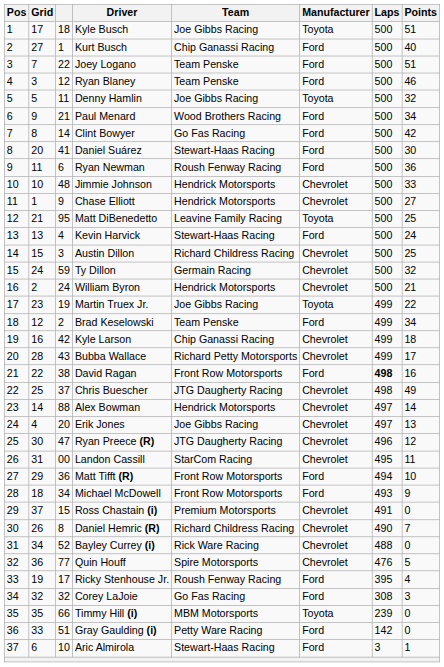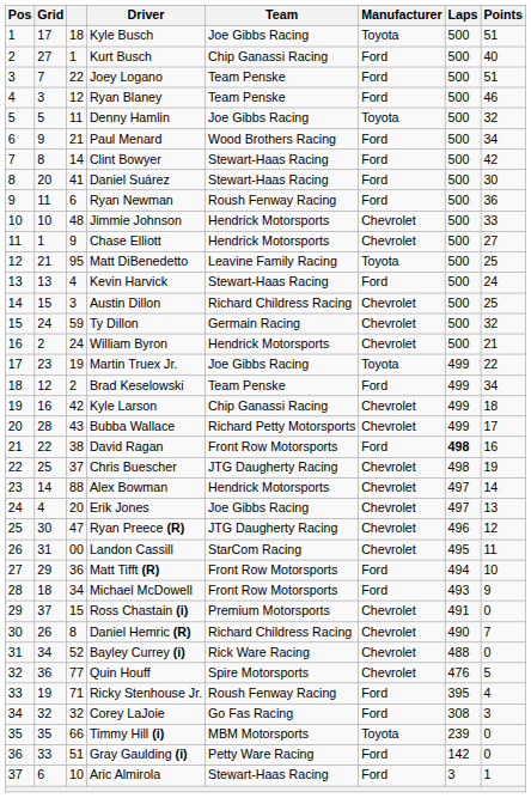 <table class="wikitable" style="font-size:98%">
 <tr>
 <th>Pos</th>
 <th>Grid</th>
 <th></th>
 <th>Driver</th>
 <th>Team</th>
 <th>Manufacturer</th>
 <th>Laps</th>
 <th>Points</th>
 </tr>
 <tr>
 <td>1</td>
 <td>17</td>
 <td>18</td>
 <td>Kyle Busch</td>
 <td>Joe Gibbs Racing</td>
 <td>Toyota</td>
 <td>500</td>
 <td>51</td>
 </tr>
 <tr>
 <td>2</td>
 <td>27</td>
 <td>1</td>
 <td>Kurt Busch</td>
 <td>Chip Ganassi Racing</td>
 <td>Ford</td>
 <td>500</td>
 <td>40</td>
 </tr>
 <tr>
 <td>3</td>
 <td>7</td>
 <td>22</td>
 <td>Joey Logano</td>
 <td>Team Penske</td>
 <td>Ford</td>
 <td>500</td>
 <td>51</td>
 </tr>
 <tr>
 <td>4</td>
 <td>3</td>
 <td>12</td>
 <td>Ryan Blaney</td>
 <td>Team Penske</td>
 <td>Ford</td>
 <td>500</td>
 <td>46</td>
 </tr>
 <tr>
 <td>5</td>
 <td>5</td>
 <td>11</td>
 <td>Denny Hamlin</td>
 <td>Joe Gibbs Racing</td>
 <td>Toyota</td>
 <td>500</td>
 <td>32</td>
 </tr>
 <tr>
 <td>6</td>
 <td>9</td>
 <td>21</td>
 <td>Paul Menard</td>
 <td>Wood Brothers Racing</td>
 <td>Ford</td>
 <td>500</td>
 <td>34</td>
 </tr>
 <tr>
 <td>7</td>
 <td>8</td>
 <td>14</td>
 <td>Clint Bowyer</td>
-<td>Go Fas Racing</td>
+<td>Stewart-Haas Racing</td>
 <td>Ford</td>
 <td>500</td>
 <td>42</td>
 </tr>
 <tr>
 <td>8</td>
 <td>20</td>
 <td>41</td>
 <td>Daniel Suárez</td>
 <td>Stewart-Haas Racing</td>
 <td>Ford</td>
 <td>500</td>
 <td>30</td>
 </tr>
 <tr>
 <td>9</td>
 <td>11</td>
 <td>6</td>
 <td>Ryan Newman</td>
 <td>Roush Fenway Racing</td>
 <td>Ford</td>
 <td>500</td>
 <td>36</td>
 </tr>
 <tr>
 <td>10</td>
 <td>10</td>
 <td>48</td>
 <td>Jimmie Johnson</td>
 <td>Hendrick Motorsports</td>
 <td>Chevrolet</td>
 <td>500</td>
 <td>33</td>
 </tr>
 <tr>
 <td>11</td>
 <td>1</td>
 <td>9</td>
 <td>Chase Elliott</td>
 <td>Hendrick Motorsports</td>
 <td>Chevrolet</td>
 <td>500</td>
 <td>27</td>
 </tr>
 <tr>
 <td>12</td>
 <td>21</td>
 <td>95</td>
 <td>Matt DiBenedetto</td>
 <td>Leavine Family Racing</td>
 <td>Toyota</td>
 <td>500</td>
 <td>25</td>
 </tr>
 <tr>
 <td>13</td>
 <td>13</td>
 <td>4</td>
 <td>Kevin Harvick</td>
 <td>Stewart-Haas Racing</td>
 <td>Ford</td>
 <td>500</td>
 <td>24</td>
 </tr>
 <tr>
 <td>14</td>
 <td>15</td>
 <td>3</td>
 <td>Austin Dillon</td>
 <td>Richard Childress Racing</td>
 <td>Chevrolet</td>
 <td>500</td>
 <td>25</td>
 </tr>
 <tr>
 <td>15</td>
 <td>24</td>
 <td>59</td>
 <td>Ty Dillon</td>
 <td>Germain Racing</td>
 <td>Chevrolet</td>
 <td>500</td>
 <td>32</td>
 </tr>
 <tr>
 <td>16</td>
 <td>2</td>
 <td>24</td>
 <td>William Byron</td>
 <td>Hendrick Motorsports</td>
 <td>Chevrolet</td>
 <td>500</td>
 <td>21</td>
 </tr>
 <tr>
 <td>17</td>
 <td>23</td>
 <td>19</td>
 <td>Martin Truex Jr.</td>
 <td>Joe Gibbs Racing</td>
 <td>Toyota</td>
 <td>499</td>
 <td>22</td>
 </tr>
 <tr>
 <td>18</td>
 <td>12</td>
 <td>2</td>
 <td>Brad Keselowski</td>
 <td>Team Penske</td>
 <td>Ford</td>
 <td>499</td>
 <td>34</td>
 </tr>
 <tr>
 <td>19</td>
 <td>16</td>
 <td>42</td>
 <td>Kyle Larson</td>
 <td>Chip Ganassi Racing</td>
 <td>Chevrolet</td>
 <td>499</td>
 <td>18</td>
 </tr>
 <tr>
 <td>20</td>
 <td>28</td>
 <td>43</td>
 <td>Bubba Wallace</td>
 <td>Richard Petty Motorsports</td>
 <td>Chevrolet</td>
 <td>499</td>
 <td>17</td>
 </tr>
 <tr>
 <td>21</td>
 <td>22</td>
 <td>38</td>
 <td>David Ragan</td>
 <td>Front Row Motorsports</td>
 <td>Ford</td>
 <td><strong>498</strong></td>
 <td>16</td>
 </tr>
 <tr>
 <td>22</td>
 <td>25</td>
 <td>37</td>
 <td>Chris Buescher</td>
 <td>JTG Daugherty Racing</td>
 <td>Chevrolet</td>
 <td>498</td>
-<td>49</td>
+<td>19</td>
 </tr>
 <tr>
 <td>23</td>
 <td>14</td>
 <td>88</td>
 <td>Alex Bowman</td>
 <td>Hendrick Motorsports</td>
 <td>Chevrolet</td>
 <td>497</td>
 <td>14</td>
 </tr>
 <tr>
 <td>24</td>
 <td>4</td>
 <td>20</td>
 <td>Erik Jones</td>
 <td>Joe Gibbs Racing</td>
 <td>Chevrolet</td>
 <td>497</td>
 <td>13</td>
 </tr>
 <tr>
 <td>25</td>
 <td>30</td>
 <td>47</td>
 <td>Ryan Preece <strong>(R)</strong></td>
 <td>JTG Daugherty Racing</td>
 <td>Chevrolet</td>
 <td>496</td>
 <td>12</td>
 </tr>
 <tr>
 <td>26</td>
 <td>31</td>
 <td>00</td>
 <td>Landon Cassill</td>
 <td>StarCom Racing</td>
 <td>Chevrolet</td>
 <td>495</td>
 <td>11</td>
 </tr>
 <tr>
 <td>27</td>
 <td>29</td>
 <td>36</td>
 <td>Matt Tifft <strong>(R)</strong></td>
 <td>Front Row Motorsports</td>
 <td>Ford</td>
 <td>494</td>
 <td>10</td>
 </tr>
 <tr>
 <td>28</td>
 <td>18</td>
 <td>34</td>
 <td>Michael McDowell</td>
 <td>Front Row Motorsports</td>
 <td>Ford</td>
 <td>493</td>
 <td>9</td>
 </tr>
 <tr>
 <td>29</td>
 <td>37</td>
 <td>15</td>
 <td>Ross Chastain <strong>(i)</strong></td>
 <td>Premium Motorsports</td>
 <td>Chevrolet</td>
 <td>491</td>
 <td>0</td>
 </tr>
 <tr>
 <td>30</td>
 <td>26</td>
 <td>8</td>
 <td>Daniel Hemric <strong>(R)</strong></td>
 <td>Richard Childress Racing</td>
 <td>Chevrolet</td>
 <td>490</td>
 <td>7</td>
 </tr>
 <tr>
 <td>31</td>
 <td>34</td>
 <td>52</td>
 <td>Bayley Currey <strong>(i)</strong></td>
 <td>Rick Ware Racing</td>
 <td>Chevrolet</td>
 <td>488</td>
 <td>0</td>
 </tr>
 <tr>
 <td>32</td>
 <td>36</td>
 <td>77</td>
 <td>Quin Houff</td>
 <td>Spire Motorsports</td>
 <td>Chevrolet</td>
 <td>476</td>
 <td>5</td>
 </tr>
 <tr>
 <td>33</td>
 <td>19</td>
-<td>17</td>
+<td>71</td>
 <td>Ricky Stenhouse Jr.</td>
 <td>Roush Fenway Racing</td>
 <td>Ford</td>
 <td>395</td>
 <td>4</td>
 </tr>
 <tr>
 <td>34</td>
 <td>32</td>
 <td>32</td>
 <td>Corey LaJoie</td>
 <td>Go Fas Racing</td>
 <td>Ford</td>
 <td>308</td>
 <td>3</td>
 </tr>
 <tr>
 <td>35</td>
 <td>35</td>
 <td>66</td>
 <td>Timmy Hill <strong>(i)</strong></td>
 <td>MBM Motorsports</td>
 <td>Toyota</td>
 <td>239</td>
 <td>0</td>
 </tr>
 <tr>
 <td>36</td>
 <td>33</td>
 <td>51</td>
 <td>Gray Gaulding <strong>(i)</strong></td>
 <td>Petty Ware Racing</td>
 <td>Ford</td>
 <td>142</td>
 <td>0</td>
 </tr>
 <tr>
 <td>37</td>
 <td>6</td>
 <td>10</td>
 <td>Aric Almirola</td>
 <td>Stewart-Haas Racing</td>
 <td>Ford</td>
 <td>3</td>
 <td>1</td>
 </tr>
 <tr>
 <th colspan="8"></th>
 </tr>
 </table>
